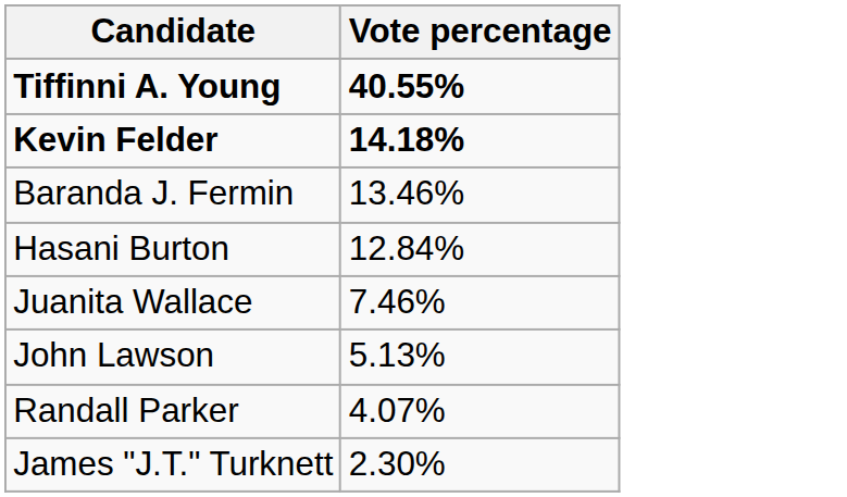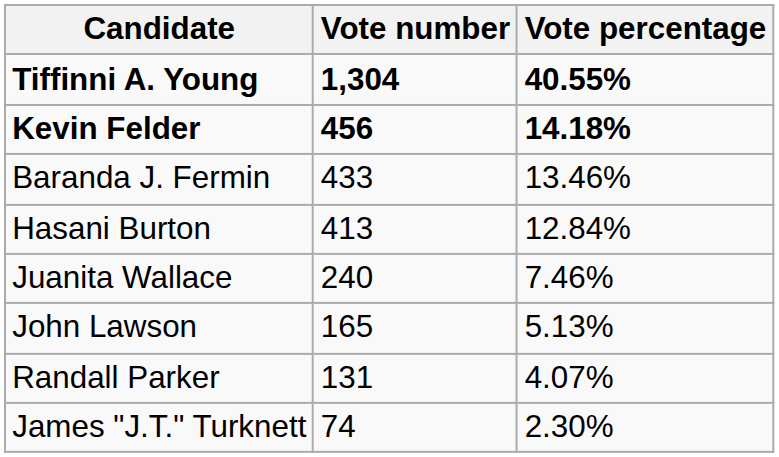 <table class="wikitable">
 <tr>
 <th>Candidate</th>
+<th>Vote number</th>
 <th>Vote percentage</th>
 </tr>
 <tr>
 <td><strong>Tiffinni A. Young</strong></td>
+<td><strong>1,304</strong></td>
 <td><strong>40.55%</strong></td>
 </tr>
 <tr>
 <td><strong>Kevin Felder</strong></td>
+<td><strong>456</strong></td>
 <td><strong>14.18%</strong></td>
 </tr>
 <tr>
 <td>Baranda J. Fermin</td>
+<td>433</td>
 <td>13.46%</td>
 </tr>
 <tr>
 <td>Hasani Burton</td>
+<td>413</td>
 <td>12.84%</td>
 </tr>
 <tr>
 <td>Juanita Wallace</td>
+<td>240</td>
 <td>7.46%</td>
 </tr>
 <tr>
 <td>John Lawson</td>
+<td>165</td>
 <td>5.13%</td>
 </tr>
 <tr>
 <td>Randall Parker</td>
+<td>131</td>
 <td>4.07%</td>
 </tr>
 <tr>
 <td>James "J.T." Turknett</td>
+<td>74</td>
 <td>2.30%</td>
 </tr>
 </table>
